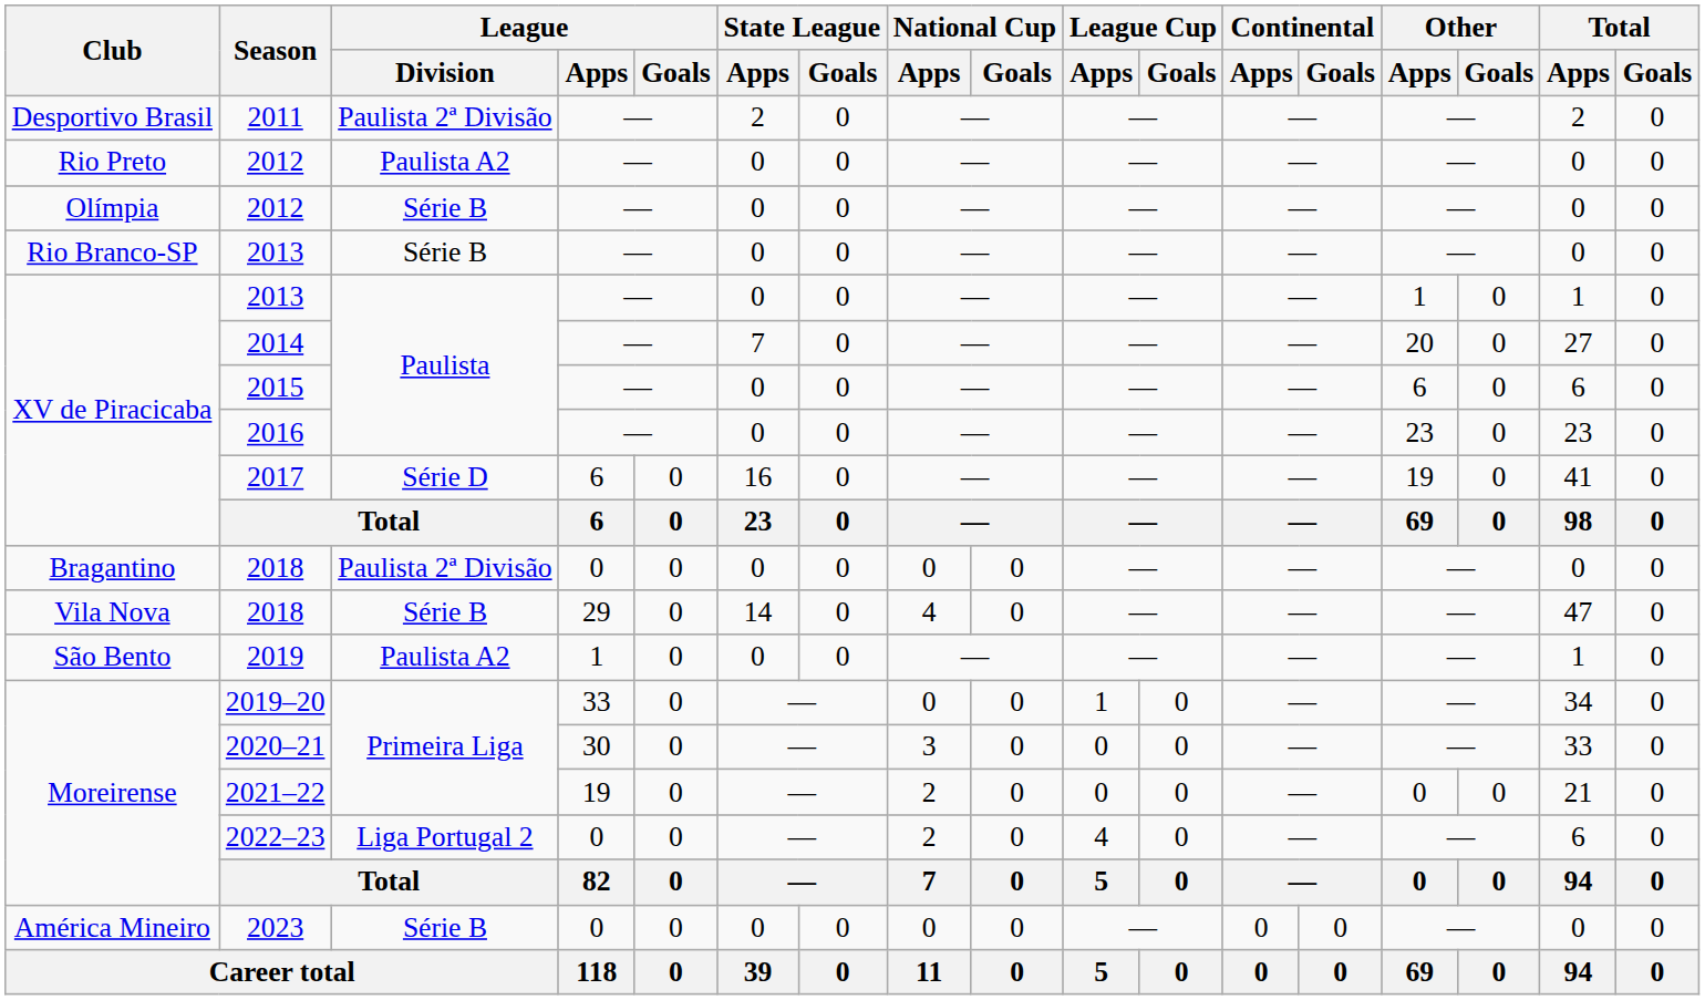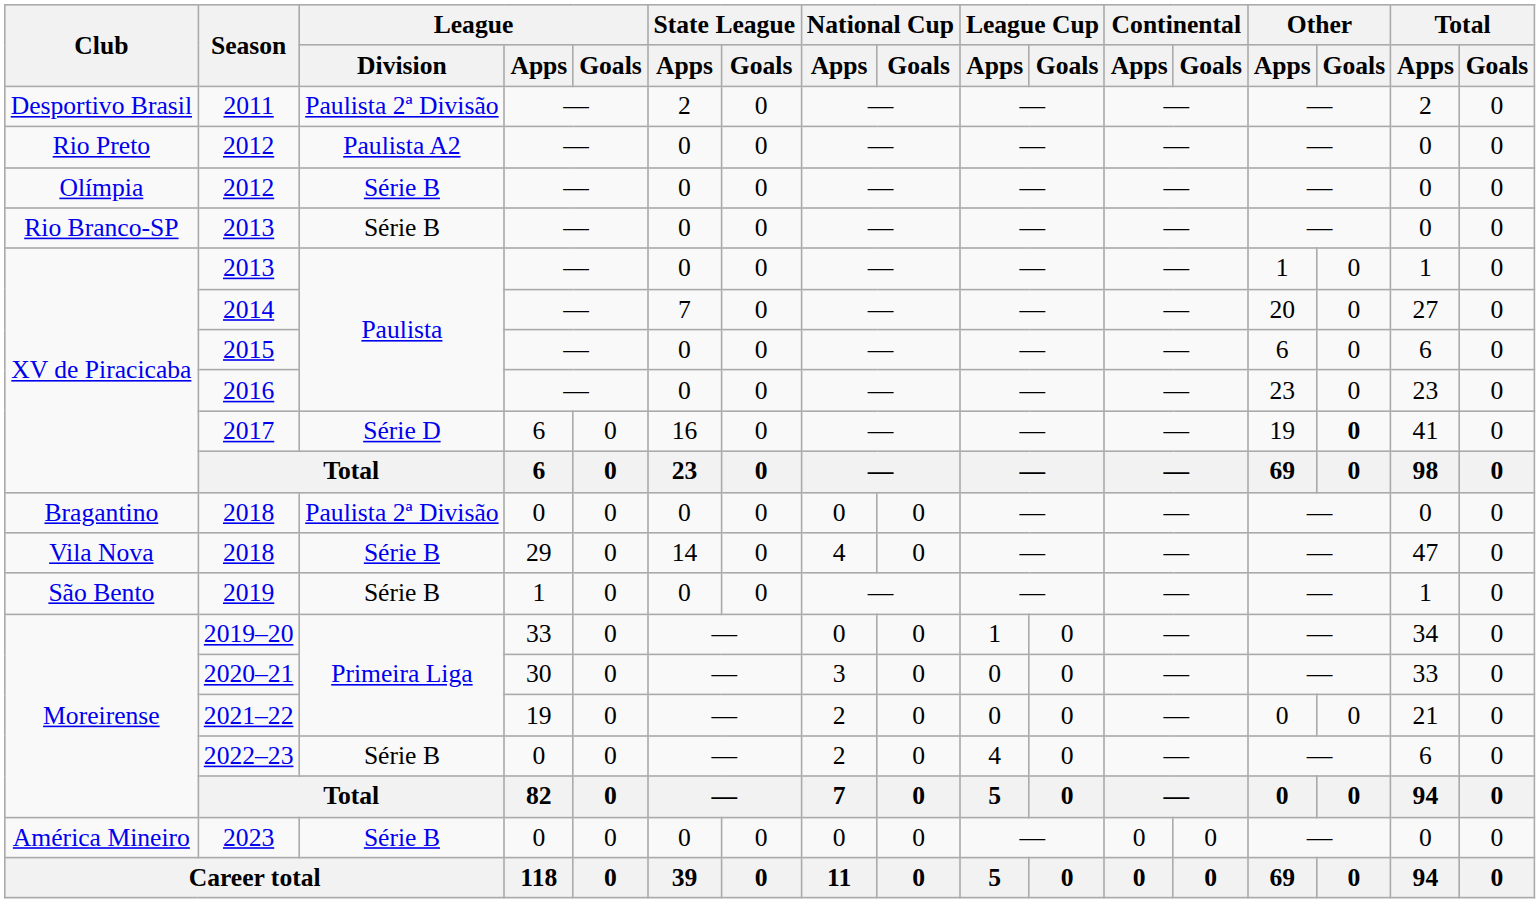 <table class="wikitable" style="text-align: center;">
 <tr>
 <th rowspan="2">Club</th>
 <th rowspan="2">Season</th>
 <th colspan="3">League</th>
 <th colspan="2">State League</th>
 <th colspan="2">National Cup</th>
 <th colspan="2">League Cup</th>
 <th colspan="2">Continental</th>
 <th colspan="2">Other</th>
 <th colspan="2">Total</th>
 </tr>
 <tr>
 <th>Division</th>
 <th>Apps</th>
 <th>Goals</th>
 <th>Apps</th>
 <th>Goals</th>
 <th>Apps</th>
 <th>Goals</th>
 <th>Apps</th>
 <th>Goals</th>
 <th>Apps</th>
 <th>Goals</th>
 <th>Apps</th>
 <th>Goals</th>
 <th>Apps</th>
 <th>Goals</th>
 </tr>
 <tr>
 <td><a href='#'>Desportivo Brasil</a></td>
 <td><a href='#'>2011</a></td>
 <td><a href='#'>Paulista 2ª Divisão</a></td>
 <td colspan="2">—</td>
 <td>2</td>
 <td>0</td>
 <td colspan="2">—</td>
 <td colspan="2">—</td>
 <td colspan="2">—</td>
 <td colspan="2">—</td>
 <td>2</td>
 <td>0</td>
 </tr>
 <tr>
 <td><a href='#'>Rio Preto</a></td>
 <td><a href='#'>2012</a></td>
 <td><a href='#'>Paulista A2</a></td>
 <td colspan="2">—</td>
 <td>0</td>
 <td>0</td>
 <td colspan="2">—</td>
 <td colspan="2">—</td>
 <td colspan="2">—</td>
 <td colspan="2">—</td>
 <td>0</td>
 <td>0</td>
 </tr>
 <tr>
 <td><a href='#'>Olímpia</a></td>
 <td><a href='#'>2012</a></td>
 <td><a href='#'>Série B</a></td>
 <td colspan="2">—</td>
 <td>0</td>
 <td>0</td>
 <td colspan="2">—</td>
 <td colspan="2">—</td>
 <td colspan="2">—</td>
 <td colspan="2">—</td>
 <td>0</td>
 <td>0</td>
 </tr>
 <tr>
 <td><a href='#'>Rio Branco-SP</a></td>
 <td><a href='#'>2013</a></td>
 <td>Série B</td>
 <td colspan="2">—</td>
 <td>0</td>
 <td>0</td>
 <td colspan="2">—</td>
 <td colspan="2">—</td>
 <td colspan="2">—</td>
 <td colspan="2">—</td>
 <td>0</td>
 <td>0</td>
 </tr>
 <tr>
 <td rowspan="6"><a href='#'>XV de Piracicaba</a></td>
 <td><a href='#'>2013</a></td>
 <td rowspan="4"><a href='#'>Paulista</a></td>
 <td colspan="2">—</td>
 <td>0</td>
 <td>0</td>
 <td colspan="2">—</td>
 <td colspan="2">—</td>
 <td colspan="2">—</td>
 <td>1</td>
 <td>0</td>
 <td>1</td>
 <td>0</td>
 </tr>
 <tr>
 <td><a href='#'>2014</a></td>
 <td colspan="2">—</td>
 <td>7</td>
 <td>0</td>
 <td colspan="2">—</td>
 <td colspan="2">—</td>
 <td colspan="2">—</td>
 <td>20</td>
 <td>0</td>
 <td>27</td>
 <td>0</td>
 </tr>
 <tr>
 <td><a href='#'>2015</a></td>
 <td colspan="2">—</td>
 <td>0</td>
 <td>0</td>
 <td colspan="2">—</td>
 <td colspan="2">—</td>
 <td colspan="2">—</td>
 <td>6</td>
 <td>0</td>
 <td>6</td>
 <td>0</td>
 </tr>
 <tr>
 <td><a href='#'>2016</a></td>
 <td colspan="2">—</td>
 <td>0</td>
 <td>0</td>
 <td colspan="2">—</td>
 <td colspan="2">—</td>
 <td colspan="2">—</td>
 <td>23</td>
 <td>0</td>
 <td>23</td>
 <td>0</td>
 </tr>
 <tr>
 <td><a href='#'>2017</a></td>
 <td><a href='#'>Série D</a></td>
 <td>6</td>
 <td>0</td>
 <td>16</td>
 <td>0</td>
 <td colspan="2">—</td>
 <td colspan="2">—</td>
 <td colspan="2">—</td>
 <td>19</td>
-<td>0</td>
+<td><strong>0</strong></td>
 <td>41</td>
 <td>0</td>
 </tr>
 <tr>
 <th colspan="2">Total</th>
 <th>6</th>
 <th>0</th>
 <th>23</th>
 <th>0</th>
 <th colspan="2">—</th>
 <th colspan="2">—</th>
 <th colspan="2">—</th>
 <th>69</th>
 <th>0</th>
 <th>98</th>
 <th>0</th>
 </tr>
 <tr>
 <td><a href='#'>Bragantino</a></td>
 <td><a href='#'>2018</a></td>
 <td><a href='#'>Paulista 2ª Divisão</a></td>
 <td>0</td>
 <td>0</td>
 <td>0</td>
 <td>0</td>
 <td>0</td>
 <td>0</td>
 <td colspan="2">—</td>
 <td colspan="2">—</td>
 <td colspan="2">—</td>
 <td>0</td>
 <td>0</td>
 </tr>
 <tr>
 <td><a href='#'>Vila Nova</a></td>
 <td><a href='#'>2018</a></td>
 <td><a href='#'>Série B</a></td>
 <td>29</td>
 <td>0</td>
 <td>14</td>
 <td>0</td>
 <td>4</td>
 <td>0</td>
 <td colspan="2">—</td>
 <td colspan="2">—</td>
 <td colspan="2">—</td>
 <td>47</td>
 <td>0</td>
 </tr>
 <tr>
 <td><a href='#'>São Bento</a></td>
 <td><a href='#'>2019</a></td>
-<td><a href='#'>Paulista A2</a></td>
+<td>Série B</td>
 <td>1</td>
 <td>0</td>
 <td>0</td>
 <td>0</td>
 <td colspan="2">—</td>
 <td colspan="2">—</td>
 <td colspan="2">—</td>
 <td colspan="2">—</td>
 <td>1</td>
 <td>0</td>
 </tr>
 <tr>
 <td rowspan="5"><a href='#'>Moreirense</a></td>
 <td><a href='#'>2019–20</a></td>
 <td rowspan="3"><a href='#'>Primeira Liga</a></td>
 <td>33</td>
 <td>0</td>
 <td colspan="2">—</td>
 <td>0</td>
 <td>0</td>
 <td>1</td>
 <td>0</td>
 <td colspan="2">—</td>
 <td colspan="2">—</td>
 <td>34</td>
 <td>0</td>
 </tr>
 <tr>
 <td><a href='#'>2020–21</a></td>
 <td>30</td>
 <td>0</td>
 <td colspan="2">—</td>
 <td>3</td>
 <td>0</td>
 <td>0</td>
 <td>0</td>
 <td colspan="2">—</td>
 <td colspan="2">—</td>
 <td>33</td>
 <td>0</td>
 </tr>
 <tr>
 <td><a href='#'>2021–22</a></td>
 <td>19</td>
 <td>0</td>
 <td colspan="2">—</td>
 <td>2</td>
 <td>0</td>
 <td>0</td>
 <td>0</td>
 <td colspan="2">—</td>
 <td>0</td>
 <td>0</td>
 <td>21</td>
 <td>0</td>
 </tr>
 <tr>
 <td><a href='#'>2022–23</a></td>
-<td><a href='#'>Liga Portugal 2</a></td>
+<td>Série B</td>
 <td>0</td>
 <td>0</td>
 <td colspan="2">—</td>
 <td>2</td>
 <td>0</td>
 <td>4</td>
 <td>0</td>
 <td colspan="2">—</td>
 <td colspan="2">—</td>
 <td>6</td>
 <td>0</td>
 </tr>
 <tr>
 <th colspan="2">Total</th>
 <th>82</th>
 <th>0</th>
 <th colspan="2">—</th>
 <th>7</th>
 <th>0</th>
 <th>5</th>
 <th>0</th>
 <th colspan="2">—</th>
 <th>0</th>
 <th>0</th>
 <th>94</th>
 <th>0</th>
 </tr>
 <tr>
 <td><a href='#'>América Mineiro</a></td>
 <td><a href='#'>2023</a></td>
 <td><a href='#'>Série B</a></td>
 <td>0</td>
 <td>0</td>
 <td>0</td>
 <td>0</td>
 <td>0</td>
 <td>0</td>
 <td colspan="2">—</td>
 <td>0</td>
 <td>0</td>
 <td colspan="2">—</td>
 <td>0</td>
 <td>0</td>
 </tr>
 <tr>
 <th colspan="3"><strong>Career total</strong></th>
 <th>118</th>
 <th>0</th>
 <th>39</th>
 <th>0</th>
 <th>11</th>
 <th>0</th>
 <th>5</th>
 <th>0</th>
 <th>0</th>
 <th>0</th>
 <th>69</th>
 <th>0</th>
 <th>94</th>
 <th>0</th>
 </tr>
 </table>
